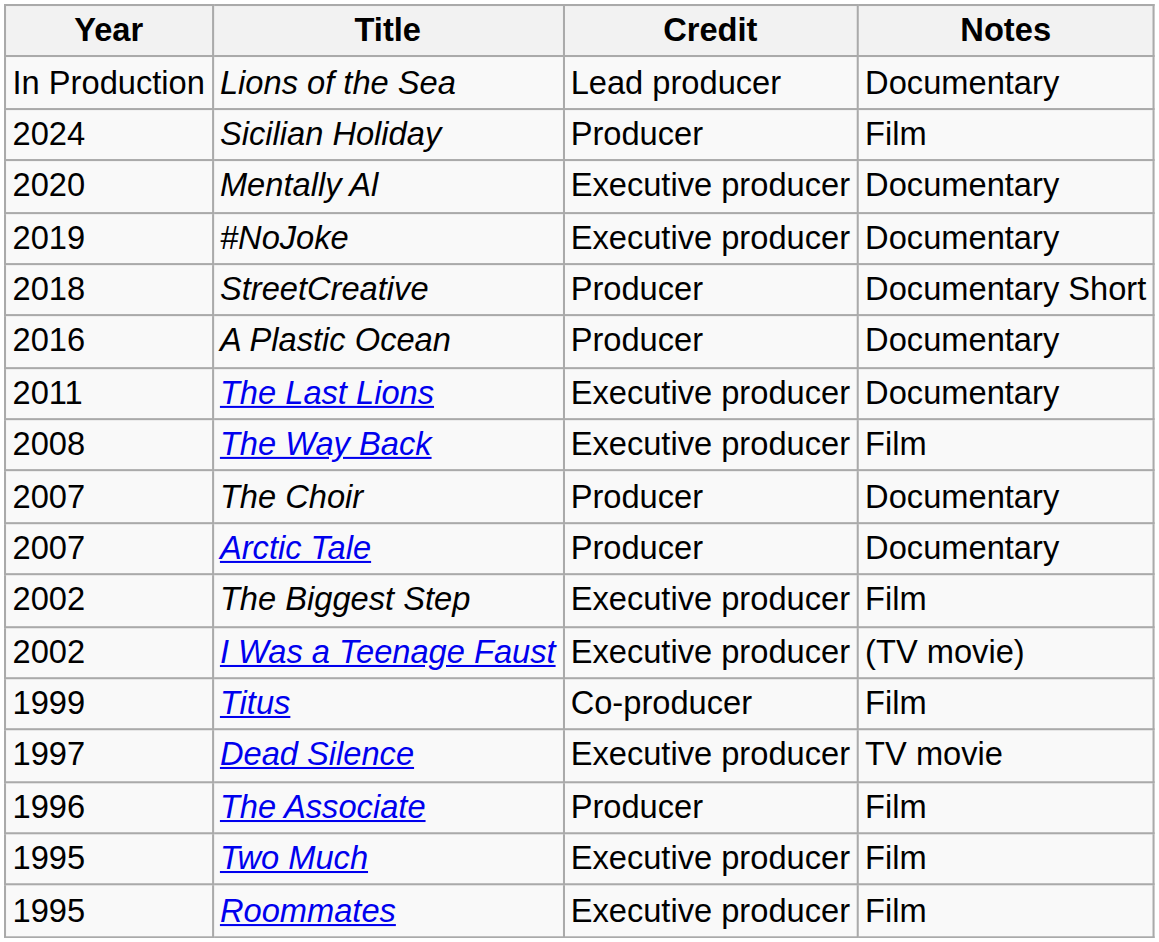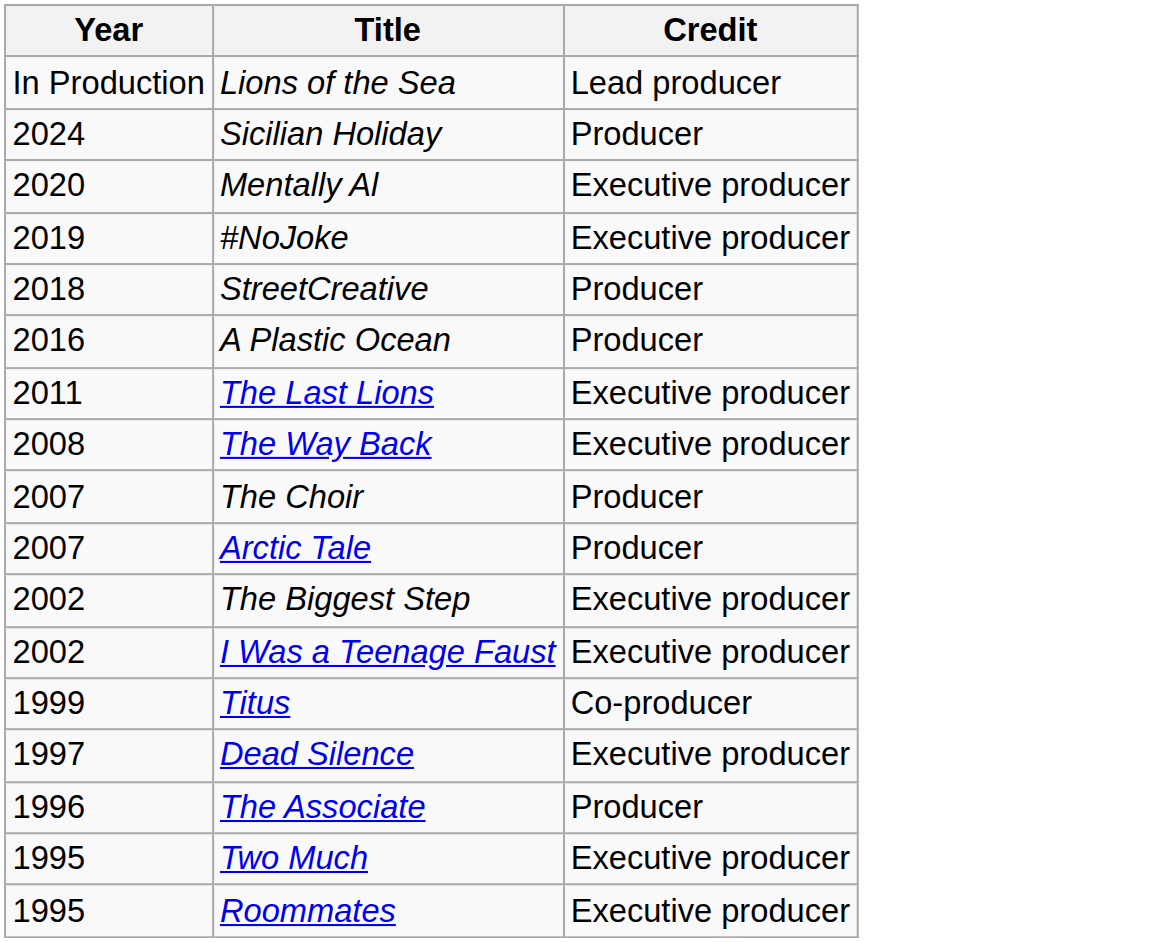 <table class="wikitable sortable">
 <tr>
 <th>Year</th>
 <th>Title</th>
 <th>Credit</th>
-<th>Notes</th>
 </tr>
 <tr>
 <td>In Production</td>
 <td><em>Lions of the Sea</em></td>
 <td>Lead producer</td>
-<td>Documentary</td>
 </tr>
 <tr>
 <td>2024</td>
 <td><em>Sicilian Holiday</em></td>
 <td>Producer</td>
-<td>Film</td>
 </tr>
 <tr>
 <td>2020</td>
 <td><em>Mentally Al</em></td>
 <td>Executive producer</td>
-<td>Documentary</td>
 </tr>
 <tr>
 <td>2019</td>
 <td><em>#NoJoke</em></td>
 <td>Executive producer</td>
-<td>Documentary</td>
 </tr>
 <tr>
 <td>2018</td>
 <td><em>StreetCreative</em></td>
 <td>Producer</td>
-<td>Documentary Short</td>
 </tr>
 <tr>
 <td>2016</td>
 <td><em>A Plastic Ocean</em></td>
 <td>Producer</td>
-<td>Documentary</td>
 </tr>
 <tr>
 <td>2011</td>
 <td><em><a href='#'>The Last Lions</a></em></td>
 <td>Executive producer</td>
-<td>Documentary</td>
 </tr>
 <tr>
 <td>2008</td>
 <td><em><a href='#'>The Way Back</a></em></td>
 <td>Executive producer</td>
-<td>Film</td>
 </tr>
 <tr>
 <td>2007</td>
 <td><em>The Choir </em></td>
 <td>Producer</td>
-<td>Documentary</td>
 </tr>
 <tr>
 <td>2007</td>
 <td><em><a href='#'>Arctic Tale</a></em></td>
 <td>Producer</td>
-<td>Documentary</td>
 </tr>
 <tr>
 <td>2002</td>
 <td><em>The Biggest Step</em></td>
 <td>Executive producer</td>
-<td>Film</td>
 </tr>
 <tr>
 <td>2002</td>
 <td><em><a href='#'>I Was a Teenage Faust</a></em></td>
 <td>Executive producer</td>
-<td>(TV movie)<br></td>
 </tr>
 <tr>
 <td>1999</td>
 <td><em><a href='#'>Titus</a></em></td>
 <td>Co-producer</td>
-<td>Film</td>
 </tr>
 <tr>
 <td>1997</td>
 <td><em><a href='#'>Dead Silence</a></em></td>
 <td>Executive producer</td>
-<td>TV movie</td>
 </tr>
 <tr>
 <td>1996</td>
 <td><em><a href='#'>The Associate</a></em></td>
 <td>Producer</td>
-<td>Film</td>
 </tr>
 <tr>
 <td>1995</td>
 <td><em><a href='#'>Two Much</a></em></td>
 <td>Executive producer</td>
-<td>Film</td>
 </tr>
 <tr>
 <td>1995</td>
 <td><em><a href='#'>Roommates</a></em></td>
 <td>Executive producer</td>
-<td>Film</td>
 </tr>
 </table>
